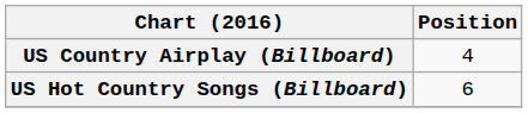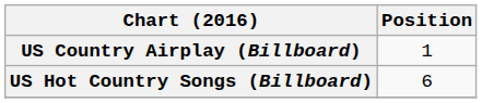 <table class="wikitable sortable plainrowheaders" style="text-align:center">
 <tr>
 <th scope="col">Chart (2016)</th>
 <th scope="col">Position</th>
 </tr>
 <tr>
 <th scope="row">US Country Airplay (<em>Billboard</em>)</th>
-<td>4</td>
+<td>1</td>
 </tr>
 <tr>
 <th scope="row">US Hot Country Songs (<em>Billboard</em>)</th>
 <td>6</td>
 </tr>
 <tr>
 </tr>
 </table>
